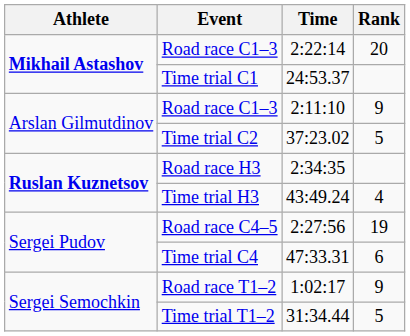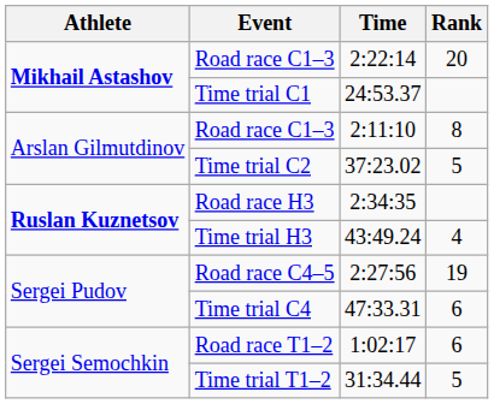 <table class="wikitable" style="text-align:center; font-size:90%">
 <tr>
 <th>Athlete</th>
 <th>Event</th>
 <th>Time</th>
 <th>Rank</th>
 </tr>
 <tr>
 <td rowspan=2 align=left><strong><a href='#'>Mikhail Astashov</a></strong></td>
 <td align=left><a href='#'>Road race C1–3</a></td>
 <td>2:22:14</td>
 <td>20</td>
 </tr>
 <tr>
 <td align=left><a href='#'>Time trial C1</a></td>
 <td>24:53.37</td>
 <td></td>
 </tr>
 <tr>
 <td rowspan=2 align=left><a href='#'>Arslan Gilmutdinov</a></td>
 <td align=left><a href='#'>Road race C1–3</a></td>
 <td>2:11:10</td>
-<td>9</td>
+<td>8</td>
 </tr>
 <tr>
 <td align=left><a href='#'>Time trial C2</a></td>
 <td>37:23.02</td>
 <td>5</td>
 </tr>
 <tr>
 <td rowspan=2 align=left><strong><a href='#'>Ruslan Kuznetsov</a></strong></td>
 <td align=left><a href='#'>Road race H3</a></td>
 <td>2:34:35</td>
 <td></td>
 </tr>
 <tr>
 <td align=left><a href='#'>Time trial H3</a></td>
 <td>43:49.24</td>
 <td>4</td>
 </tr>
 <tr>
 <td rowspan=2 align=left><a href='#'>Sergei Pudov</a></td>
 <td align=left><a href='#'>Road race C4–5</a></td>
 <td>2:27:56</td>
 <td>19</td>
 </tr>
 <tr>
 <td align=left><a href='#'>Time trial C4</a></td>
 <td>47:33.31</td>
 <td>6</td>
 </tr>
 <tr>
 <td rowspan=2 align=left><a href='#'>Sergei Semochkin</a></td>
 <td align=left><a href='#'>Road race T1–2</a></td>
 <td>1:02:17</td>
-<td>9</td>
+<td>6</td>
 </tr>
 <tr>
 <td align=left><a href='#'>Time trial T1–2</a></td>
 <td>31:34.44</td>
 <td>5</td>
 </tr>
 </table>
